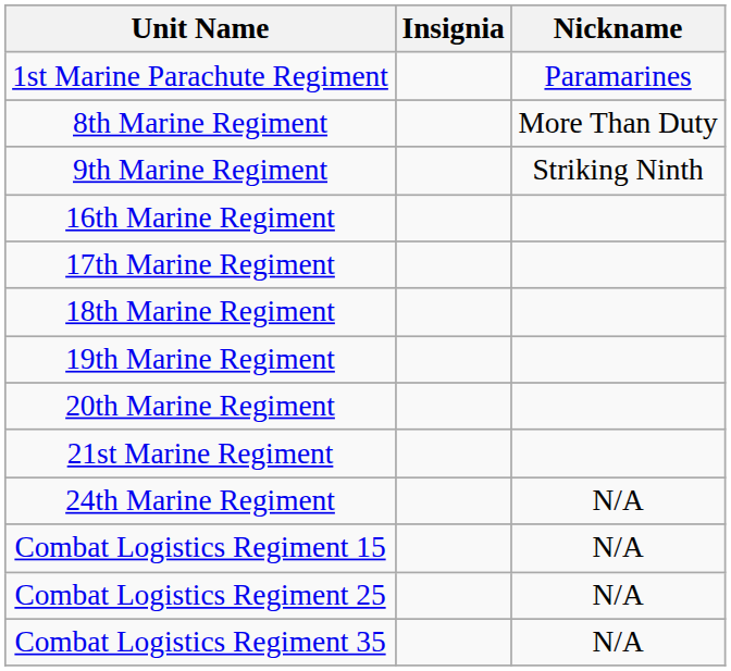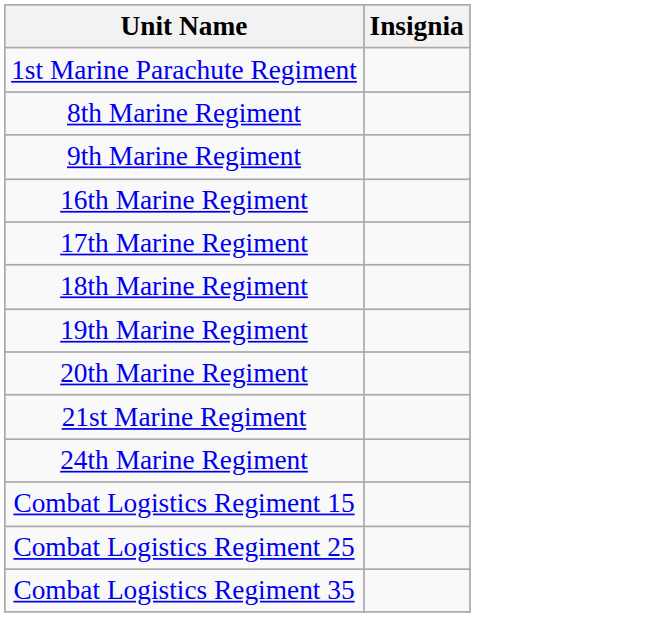 <table class="wikitable" style="text-align: center;">
 <tr>
 <th>Unit Name</th>
 <th>Insignia</th>
-<th>Nickname</th>
 </tr>
 <tr>
 <td><a href='#'>1st Marine Parachute Regiment</a></td>
 <td></td>
-<td><a href='#'>Paramarines</a></td>
 </tr>
 <tr>
 <td><a href='#'>8th Marine Regiment</a></td>
 <td></td>
-<td>More Than Duty</td>
 </tr>
 <tr>
 <td><a href='#'>9th Marine Regiment</a></td>
 <td></td>
-<td>Striking Ninth</td>
 </tr>
 <tr>
 <td><a href='#'>16th Marine Regiment</a></td>
-<td></td>
 <td></td>
 </tr>
 <tr>
 <td><a href='#'>17th Marine Regiment</a></td>
 <td></td>
-<td></td>
 </tr>
 <tr>
 <td><a href='#'>18th Marine Regiment</a></td>
-<td></td>
 <td></td>
 </tr>
 <tr>
 <td><a href='#'>19th Marine Regiment</a></td>
 <td></td>
-<td></td>
 </tr>
 <tr>
 <td><a href='#'>20th Marine Regiment</a></td>
-<td></td>
 <td></td>
 </tr>
 <tr>
 <td><a href='#'>21st Marine Regiment</a></td>
 <td></td>
-<td></td>
 </tr>
 <tr>
 <td><a href='#'>24th Marine Regiment</a></td>
 <td></td>
-<td>N/A</td>
 </tr>
 <tr>
 <td><a href='#'>Combat Logistics Regiment 15</a></td>
 <td></td>
-<td>N/A</td>
 </tr>
 <tr>
 <td><a href='#'>Combat Logistics Regiment 25</a></td>
 <td></td>
-<td>N/A</td>
 </tr>
 <tr>
 <td><a href='#'>Combat Logistics Regiment 35</a></td>
 <td></td>
-<td>N/A</td>
 </tr>
 </table>
